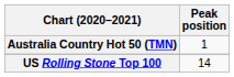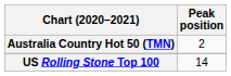 <table class="wikitable sortable plainrowheaders" style="text-align:center">
 <tr>
 <th scope="col">Chart (2020–2021)</th>
 <th scope="col">Peak<br>position</th>
 </tr>
 <tr>
 <th scope="row">Australia Country Hot 50 (<a href='#'>TMN</a>)</th>
-<td>1</td>
+<td>2</td>
 </tr>
 <tr>
 </tr>
 <tr>
 </tr>
 <tr>
 </tr>
 <tr>
 </tr>
 <tr>
 </tr>
 <tr>
 <th scope="row">US <a href='#'><em>Rolling Stone</em> Top 100</a></th>
 <td>14</td>
 </tr>
 </table>
